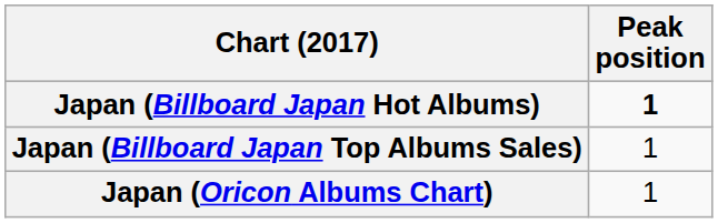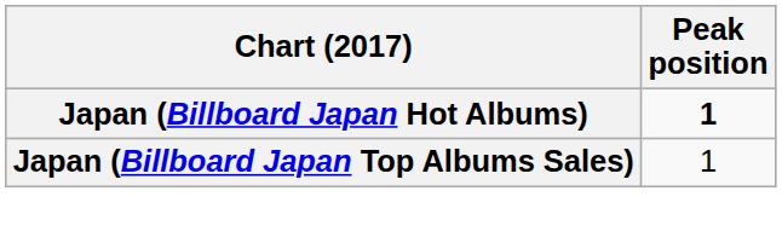 <table class="wikitable plainrowheaders sortable" style="text-align:center">
 <tr>
 <th scope="col">Chart (2017)</th>
 <th scope="col">Peak<br>position</th>
 </tr>
 <tr>
 <th scope="row">Japan (<em><a href='#'>Billboard Japan</a></em> Hot Albums)</th>
 <td><strong>1</strong></td>
 </tr>
 <tr>
 <th scope="row">Japan (<em><a href='#'>Billboard Japan</a></em> Top Albums Sales)</th>
 <td>1</td>
 </tr>
-<tr>
-<th scope="row">Japan (<a href='#'><em>Oricon</em> Albums Chart</a>)</th>
-<td>1</td>
-</tr>
 </table>
